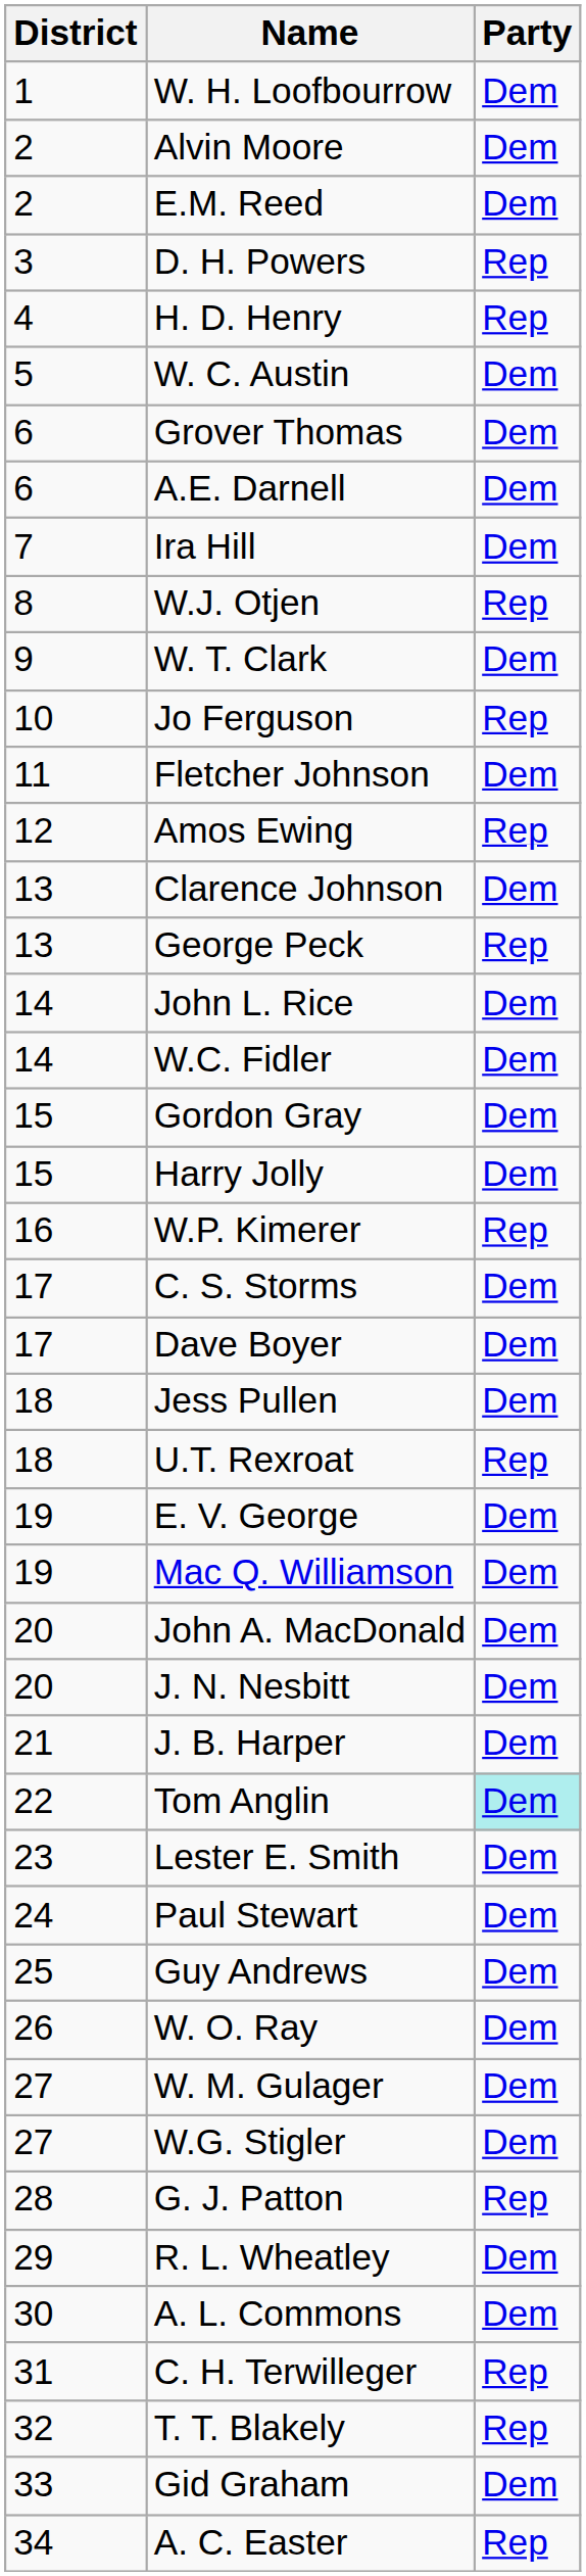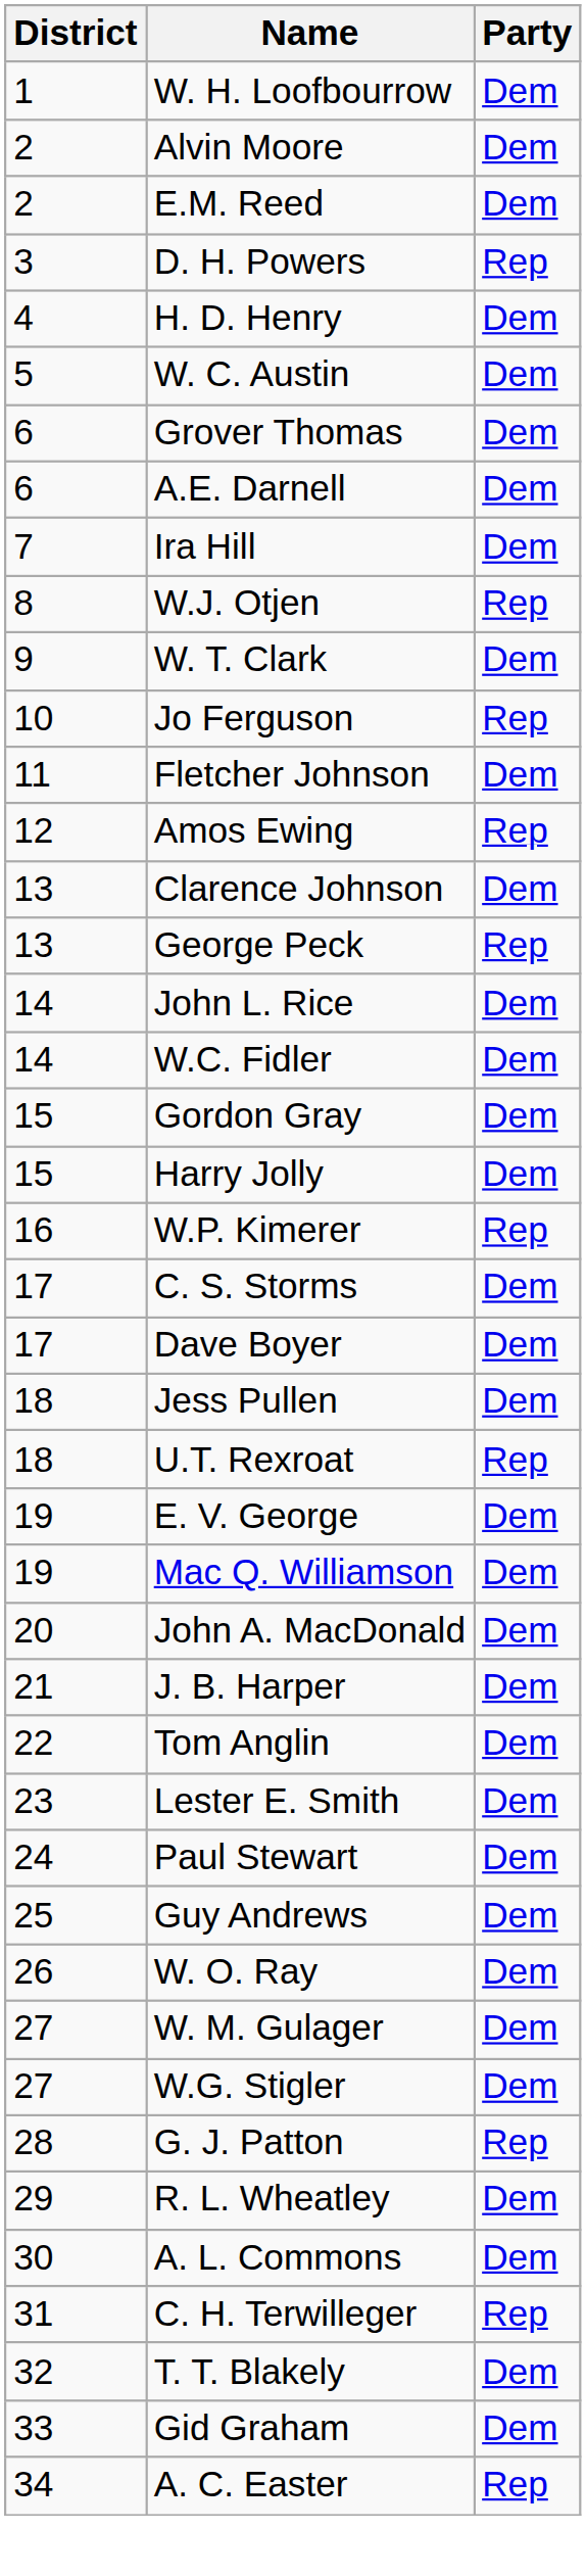 <table class="wikitable sortable">
 <tr>
 <th>District</th>
 <th>Name</th>
 <th>Party</th>
 </tr>
 <tr>
 <td>1</td>
 <td>W. H. Loofbourrow</td>
 <td><a href='#'>Dem</a></td>
 </tr>
 <tr>
 <td>2</td>
 <td>Alvin Moore</td>
 <td><a href='#'>Dem</a></td>
 </tr>
 <tr>
 <td>2</td>
 <td>E.M. Reed</td>
 <td><a href='#'>Dem</a></td>
 </tr>
 <tr>
 <td>3</td>
 <td>D. H. Powers</td>
 <td><a href='#'>Rep</a></td>
 </tr>
 <tr>
 <td>4</td>
 <td>H. D. Henry</td>
-<td><a href='#'>Rep</a></td>
+<td><a href='#'>Dem</a></td>
 </tr>
 <tr>
 <td>5</td>
 <td>W. C. Austin</td>
 <td><a href='#'>Dem</a></td>
 </tr>
 <tr>
 <td>6</td>
 <td>Grover Thomas</td>
 <td><a href='#'>Dem</a></td>
 </tr>
 <tr>
 <td>6</td>
 <td>A.E. Darnell</td>
 <td><a href='#'>Dem</a></td>
 </tr>
 <tr>
 <td>7</td>
 <td>Ira Hill</td>
 <td><a href='#'>Dem</a></td>
 </tr>
 <tr>
 <td>8</td>
 <td>W.J. Otjen</td>
 <td><a href='#'>Rep</a></td>
 </tr>
 <tr>
 <td>9</td>
 <td>W. T. Clark</td>
 <td><a href='#'>Dem</a></td>
 </tr>
 <tr>
 <td>10</td>
 <td>Jo Ferguson</td>
 <td><a href='#'>Rep</a></td>
 </tr>
 <tr>
 <td>11</td>
 <td>Fletcher Johnson</td>
 <td><a href='#'>Dem</a></td>
 </tr>
 <tr>
 <td>12</td>
 <td>Amos Ewing</td>
 <td><a href='#'>Rep</a></td>
 </tr>
 <tr>
 <td>13</td>
 <td>Clarence Johnson</td>
 <td><a href='#'>Dem</a></td>
 </tr>
 <tr>
 <td>13</td>
 <td>George Peck</td>
 <td><a href='#'>Rep</a></td>
 </tr>
 <tr>
 <td>14</td>
 <td>John L. Rice</td>
 <td><a href='#'>Dem</a></td>
 </tr>
 <tr>
 <td>14</td>
 <td>W.C. Fidler</td>
 <td><a href='#'>Dem</a></td>
 </tr>
 <tr>
 <td>15</td>
 <td>Gordon Gray</td>
 <td><a href='#'>Dem</a></td>
 </tr>
 <tr>
 <td>15</td>
 <td>Harry Jolly</td>
 <td><a href='#'>Dem</a></td>
 </tr>
 <tr>
 <td>16</td>
 <td>W.P. Kimerer</td>
 <td><a href='#'>Rep</a></td>
 </tr>
 <tr>
 <td>17</td>
 <td>C. S. Storms</td>
 <td><a href='#'>Dem</a></td>
 </tr>
 <tr>
 <td>17</td>
 <td>Dave Boyer</td>
 <td><a href='#'>Dem</a></td>
 </tr>
 <tr>
 <td>18</td>
 <td>Jess Pullen</td>
 <td><a href='#'>Dem</a></td>
 </tr>
 <tr>
 <td>18</td>
 <td>U.T. Rexroat</td>
 <td><a href='#'>Rep</a></td>
 </tr>
 <tr>
 <td>19</td>
 <td>E. V. George</td>
 <td><a href='#'>Dem</a></td>
 </tr>
 <tr>
 <td>19</td>
 <td><a href='#'>Mac Q. Williamson</a></td>
 <td><a href='#'>Dem</a></td>
 </tr>
 <tr>
 <td>20</td>
 <td>John A. MacDonald</td>
 <td><a href='#'>Dem</a></td>
 </tr>
 <tr>
-<td>20</td>
-<td>J. N. Nesbitt</td>
-<td><a href='#'>Dem</a></td>
-</tr>
-<tr>
 <td>21</td>
 <td>J. B. Harper</td>
 <td><a href='#'>Dem</a></td>
 </tr>
 <tr>
 <td>22</td>
 <td>Tom Anglin</td>
-<td style="background: paleturquoise;"><a href='#'>Dem</a></td>
+<td><a href='#'>Dem</a></td>
 </tr>
 <tr>
 <td>23</td>
 <td>Lester E. Smith</td>
 <td><a href='#'>Dem</a></td>
 </tr>
 <tr>
 <td>24</td>
 <td>Paul Stewart</td>
 <td><a href='#'>Dem</a></td>
 </tr>
 <tr>
 <td>25</td>
 <td>Guy Andrews</td>
 <td><a href='#'>Dem</a></td>
 </tr>
 <tr>
 <td>26</td>
 <td>W. O. Ray</td>
 <td><a href='#'>Dem</a></td>
 </tr>
 <tr>
 <td>27</td>
 <td>W. M. Gulager</td>
 <td><a href='#'>Dem</a></td>
 </tr>
 <tr>
 <td>27</td>
 <td>W.G. Stigler</td>
 <td><a href='#'>Dem</a></td>
 </tr>
 <tr>
 <td>28</td>
 <td>G. J. Patton</td>
 <td><a href='#'>Rep</a></td>
 </tr>
 <tr>
 <td>29</td>
 <td>R. L. Wheatley</td>
 <td><a href='#'>Dem</a></td>
 </tr>
 <tr>
 <td>30</td>
 <td>A. L. Commons</td>
 <td><a href='#'>Dem</a></td>
 </tr>
 <tr>
 <td>31</td>
 <td>C. H. Terwilleger</td>
 <td><a href='#'>Rep</a></td>
 </tr>
 <tr>
 <td>32</td>
 <td>T. T. Blakely</td>
-<td><a href='#'>Rep</a></td>
+<td><a href='#'>Dem</a></td>
 </tr>
 <tr>
 <td>33</td>
 <td>Gid Graham</td>
 <td><a href='#'>Dem</a></td>
 </tr>
 <tr>
 <td>34</td>
 <td>A. C. Easter</td>
 <td><a href='#'>Rep</a></td>
 </tr>
 </table>
